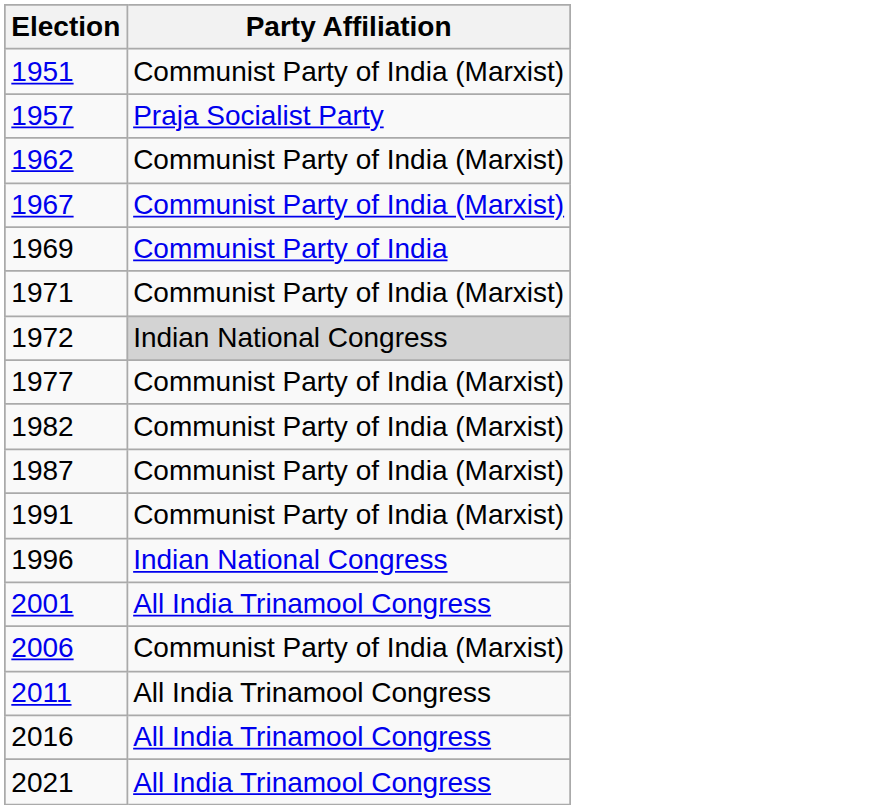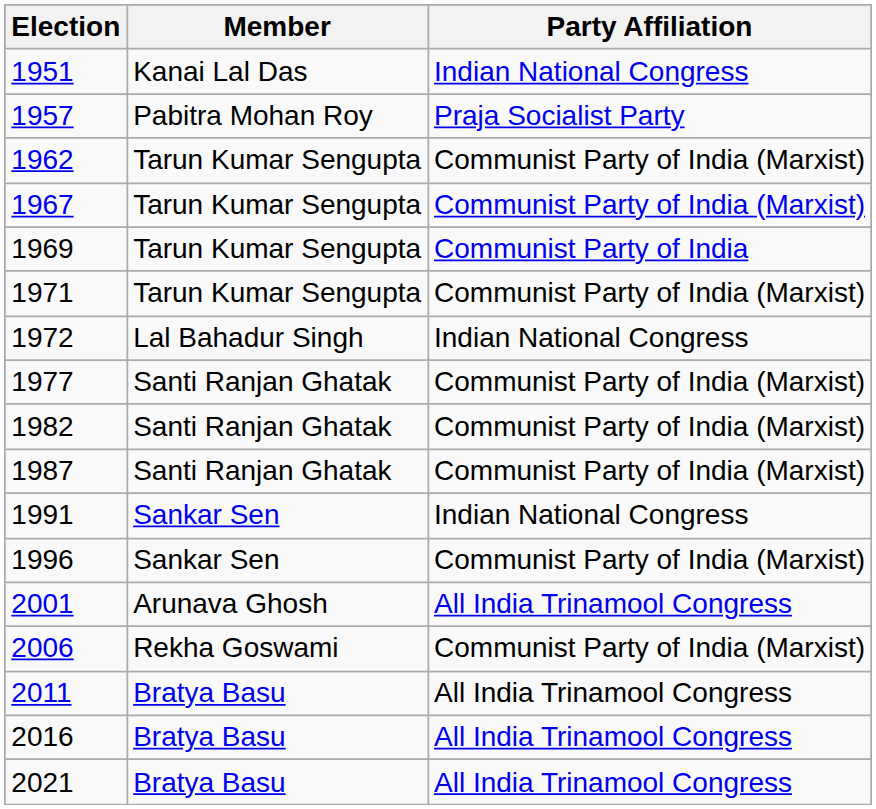 <table class="wikitable sortable"ìÍĦĤĠčw>
 <tr>
 <th>Election</th>
+<th>Member</th>
 <th>Party Affiliation</th>
 </tr>
 <tr>
 <td><a href='#'>1951</a></td>
-<td>Communist Party of India (Marxist)</td>
+<td>Kanai Lal Das</td>
+<td><a href='#'>Indian National Congress</a></td>
 </tr>
 <tr>
 <td><a href='#'>1957</a></td>
+<td>Pabitra Mohan Roy</td>
 <td><a href='#'>Praja Socialist Party</a></td>
 </tr>
 <tr>
 <td><a href='#'>1962</a></td>
+<td>Tarun Kumar Sengupta</td>
 <td>Communist Party of India (Marxist)</td>
 </tr>
 <tr>
 <td><a href='#'>1967</a></td>
+<td>Tarun Kumar Sengupta</td>
 <td><a href='#'>Communist Party of India (Marxist)</a></td>
 </tr>
 <tr>
 <td>1969</td>
+<td>Tarun Kumar Sengupta</td>
 <td><a href='#'>Communist Party of India</a></td>
 </tr>
 <tr>
 <td>1971</td>
+<td>Tarun Kumar Sengupta</td>
 <td>Communist Party of India (Marxist)</td>
 </tr>
 <tr>
 <td>1972</td>
-<td style="background: lightgrey;">Indian National Congress</td>
+<td>Lal Bahadur Singh</td>
+<td>Indian National Congress</td>
 </tr>
 <tr>
 <td>1977</td>
+<td>Santi Ranjan Ghatak</td>
 <td>Communist Party of India (Marxist)</td>
 </tr>
 <tr>
 <td>1982</td>
+<td>Santi Ranjan Ghatak</td>
 <td>Communist Party of India (Marxist)</td>
 </tr>
 <tr>
 <td>1987</td>
+<td>Santi Ranjan Ghatak</td>
 <td>Communist Party of India (Marxist)</td>
 </tr>
 <tr>
 <td>1991</td>
+<td><a href='#'>Sankar Sen</a></td>
+<td>Indian National Congress</td>
+</tr>
+<tr>
+<td>1996</td>
+<td>Sankar Sen</td>
 <td>Communist Party of India (Marxist)</td>
 </tr>
 <tr>
-<td>1996</td>
-<td><a href='#'>Indian National Congress</a></td>
-</tr>
-<tr>
 <td><a href='#'>2001</a></td>
+<td>Arunava Ghosh</td>
 <td><a href='#'>All India Trinamool Congress</a></td>
 </tr>
 <tr>
 <td><a href='#'>2006</a></td>
+<td>Rekha Goswami</td>
 <td>Communist Party of India (Marxist)</td>
 </tr>
 <tr>
 <td><a href='#'>2011</a></td>
+<td><a href='#'>Bratya Basu</a></td>
 <td>All India Trinamool Congress</td>
 </tr>
 <tr>
 <td>2016</td>
+<td><a href='#'>Bratya Basu</a></td>
 <td><a href='#'>All India Trinamool Congress</a></td>
 </tr>
 <tr>
 <td>2021</td>
+<td><a href='#'>Bratya Basu</a></td>
 <td><a href='#'>All India Trinamool Congress</a></td>
 </tr>
 </table>
